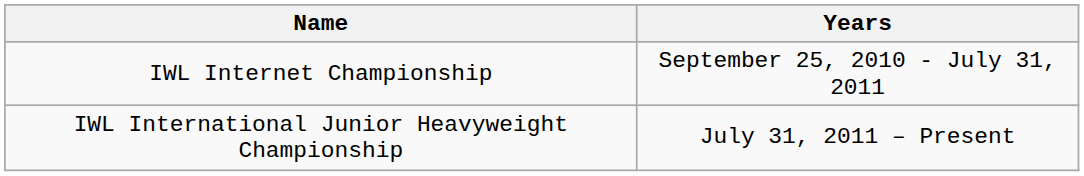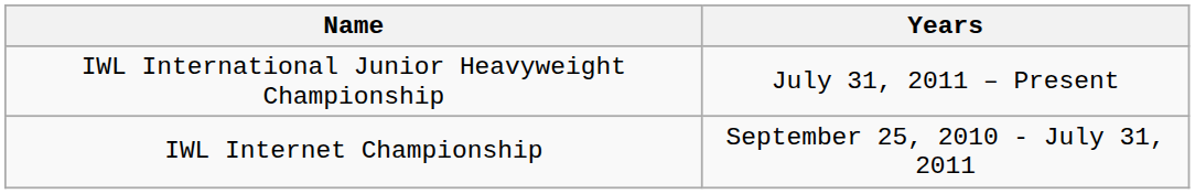 <table class="wikitable" border="1" style="text-align:center;">
 <tr>
 <th>Name</th>
 <th>Years</th>
 </tr>
 <tr>
+<td>IWL International Junior Heavyweight Championship</td>
+<td>July 31, 2011 – Present</td>
+</tr>
+<tr>
 <td>IWL Internet Championship</td>
 <td>September 25, 2010 - July 31, 2011</td>
 </tr>
-<tr>
-<td>IWL International Junior Heavyweight Championship</td>
-<td>July 31, 2011 – Present</td>
-</tr>
 </table>
